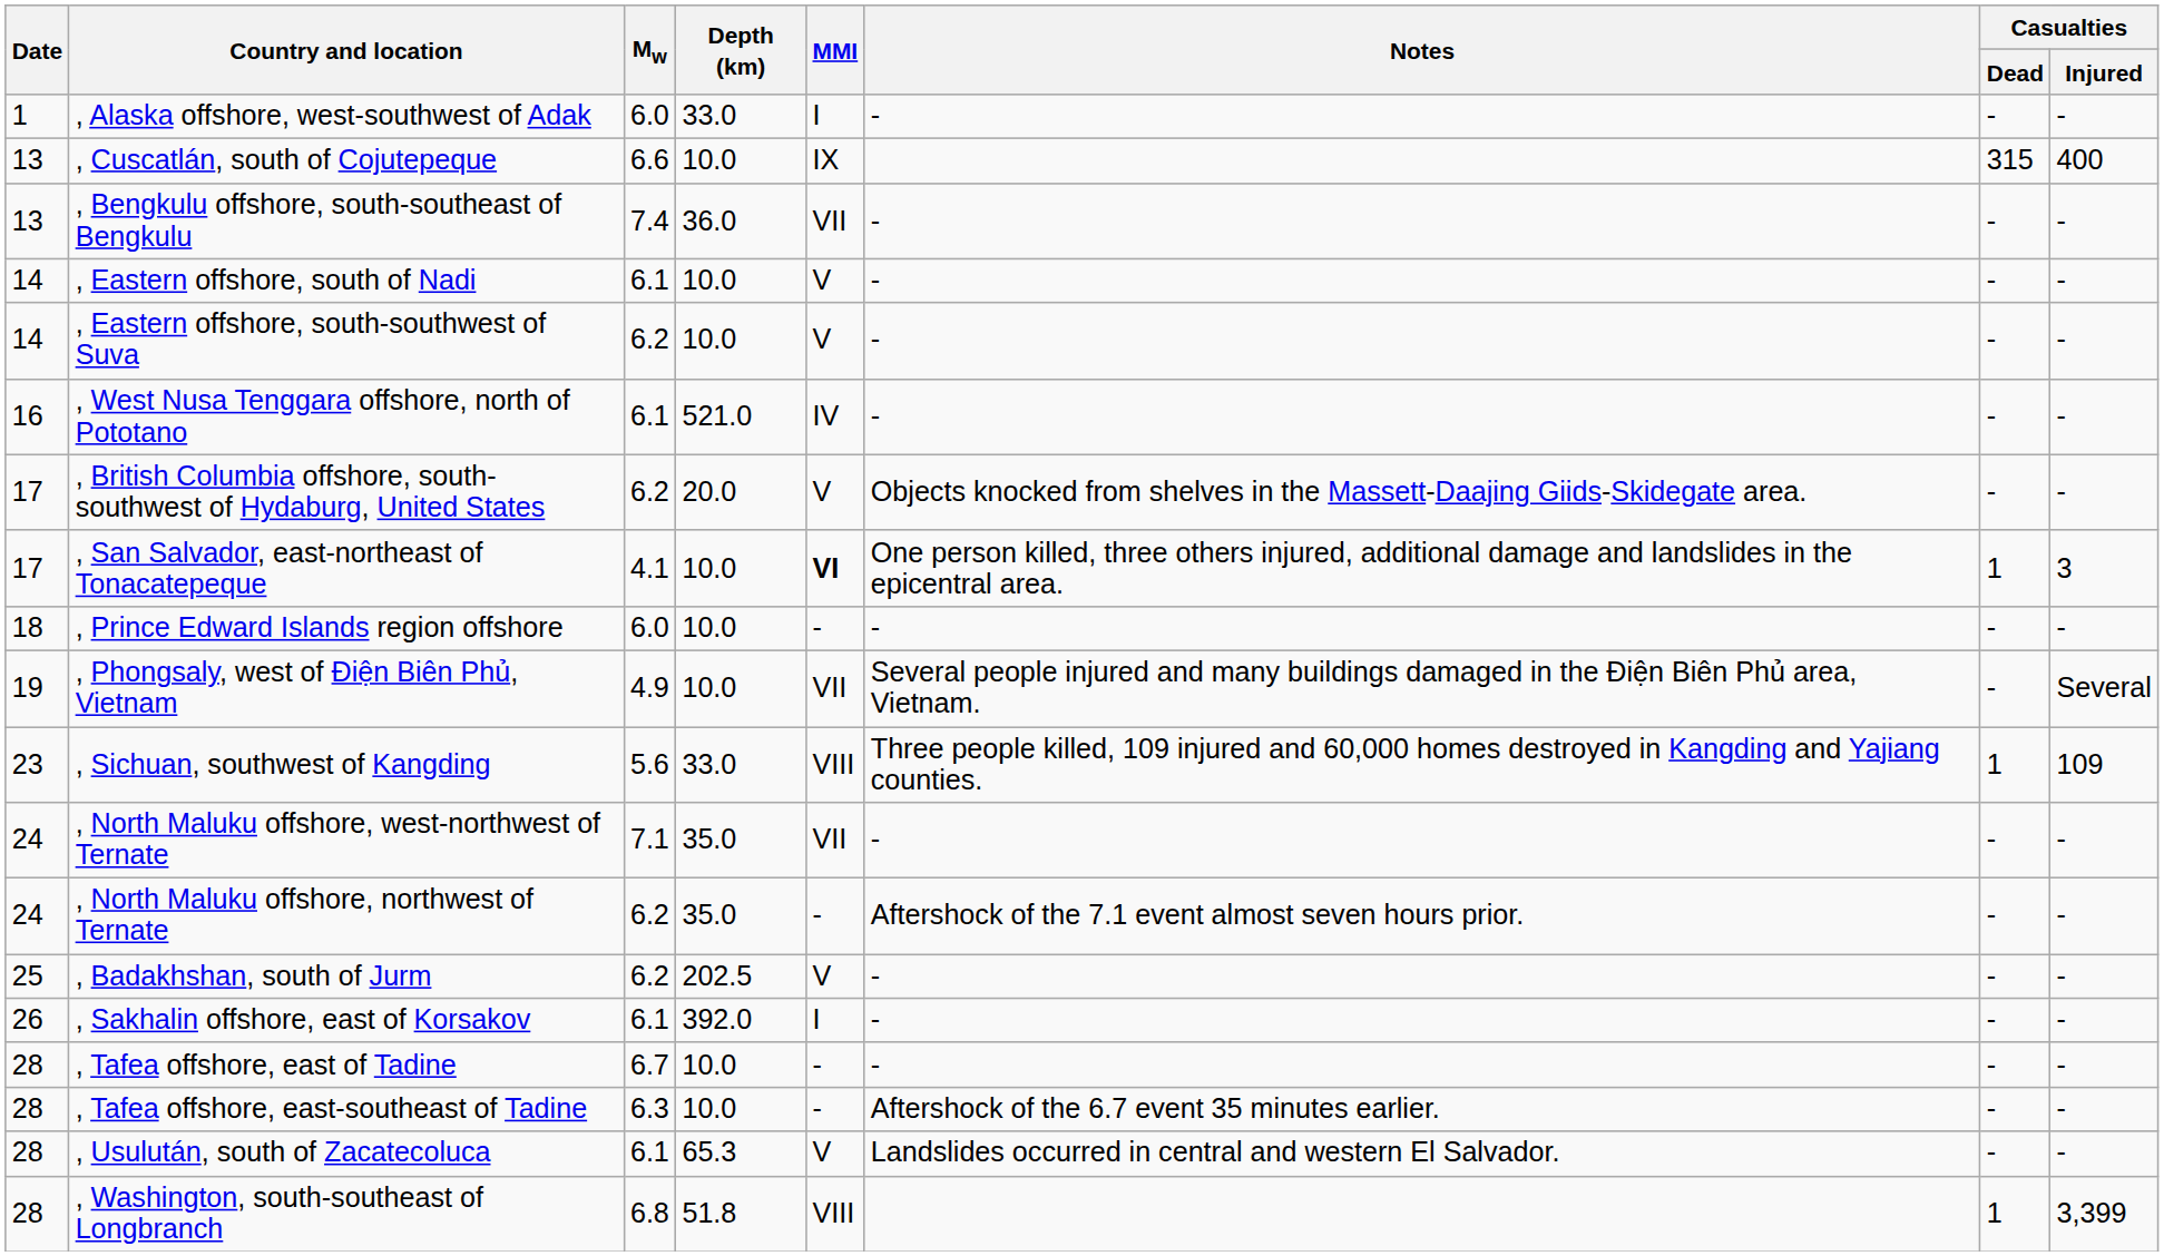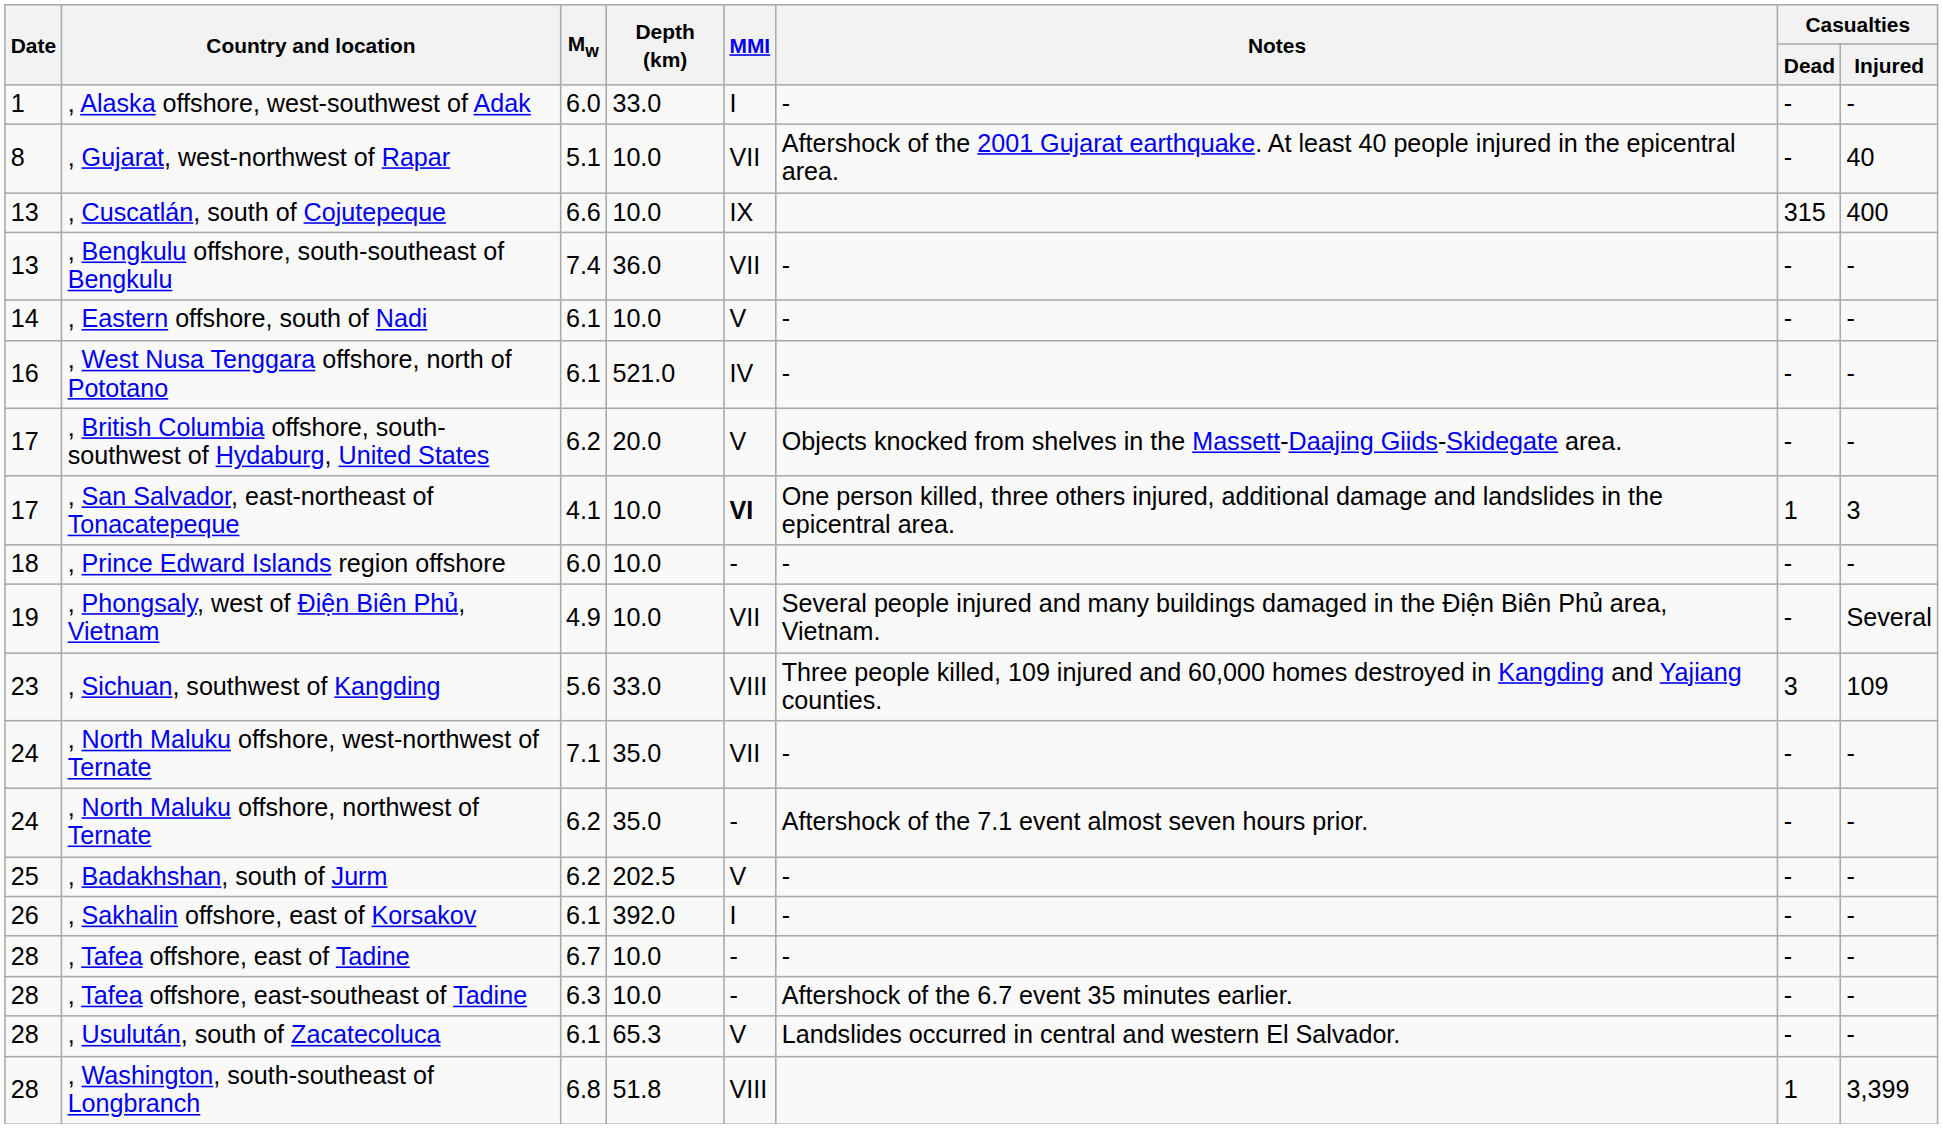 <table class="wikitable sortable" style="border:1px black;  margin-left:1em;">
 <tr>
 <th rowspan="2"><small>Date</small></th>
 <th rowspan="2" style="width: 310px"><small>Country and location</small></th>
 <th rowspan="2"><small>M<sub>w</sub></small></th>
 <th rowspan="2"><small>Depth (km)</small></th>
 <th rowspan="2"><small><a href='#'>MMI</a></small></th>
 <th rowspan="2" class="unsortable"><small>Notes</small></th>
 <th colspan="2"><small>Casualties</small></th>
 </tr>
 <tr>
 <th><small>Dead</small></th>
 <th><small>Injured</small></th>
 </tr>
 <tr>
 <td>1</td>
 <td>, <a href='#'>Alaska</a> offshore,  west-southwest of <a href='#'>Adak</a></td>
 <td>6.0</td>
 <td>33.0</td>
 <td>I</td>
 <td>-</td>
 <td>-</td>
 <td>-</td>
 </tr>
 <tr>
+<td>8</td>
+<td>, <a href='#'>Gujarat</a>,  west-northwest of <a href='#'>Rapar</a></td>
+<td>5.1</td>
+<td>10.0</td>
+<td>VII</td>
+<td>Aftershock of the <a href='#'>2001 Gujarat earthquake</a>. At least 40 people injured in the epicentral area.</td>
+<td>-</td>
+<td>40</td>
+</tr>
+<tr>
 <td>13</td>
 <td>, <a href='#'>Cuscatlán</a>,  south of <a href='#'>Cojutepeque</a></td>
 <td>6.6</td>
 <td>10.0</td>
 <td>IX</td>
 <td></td>
 <td>315</td>
 <td>400</td>
 </tr>
 <tr>
 <td>13</td>
 <td>, <a href='#'>Bengkulu</a> offshore,  south-southeast of <a href='#'>Bengkulu</a></td>
 <td>7.4</td>
 <td>36.0</td>
 <td>VII</td>
 <td>-</td>
 <td>-</td>
 <td>-</td>
 </tr>
 <tr>
 <td>14</td>
 <td>, <a href='#'>Eastern</a> offshore,  south of <a href='#'>Nadi</a></td>
 <td>6.1</td>
-<td>10.0</td>
-<td>V</td>
-<td>-</td>
-<td>-</td>
-<td>-</td>
-</tr>
-<tr>
-<td>14</td>
-<td>, <a href='#'>Eastern</a> offshore,  south-southwest of <a href='#'>Suva</a></td>
-<td>6.2</td>
 <td>10.0</td>
 <td>V</td>
 <td>-</td>
 <td>-</td>
 <td>-</td>
 </tr>
 <tr>
 <td>16</td>
 <td>, <a href='#'>West Nusa Tenggara</a> offshore,  north of <a href='#'>Pototano</a></td>
 <td>6.1</td>
 <td>521.0</td>
 <td>IV</td>
 <td>-</td>
 <td>-</td>
 <td>-</td>
 </tr>
 <tr>
 <td>17</td>
 <td>, <a href='#'>British Columbia</a> offshore,  south-southwest of <a href='#'>Hydaburg</a>, <a href='#'>United States</a></td>
 <td>6.2</td>
 <td>20.0</td>
 <td>V</td>
 <td>Objects knocked from shelves in the <a href='#'>Massett</a>-<a href='#'>Daajing Giids</a>-<a href='#'>Skidegate</a> area.</td>
 <td>-</td>
 <td>-</td>
 </tr>
 <tr>
 <td>17</td>
 <td>, <a href='#'>San Salvador</a>,  east-northeast of <a href='#'>Tonacatepeque</a></td>
 <td>4.1</td>
 <td>10.0</td>
 <td><strong>VI</strong></td>
 <td>One person killed, three others injured, additional damage and landslides in the epicentral area.</td>
 <td>1</td>
 <td>3</td>
 </tr>
 <tr>
 <td>18</td>
 <td>, <a href='#'>Prince Edward Islands</a> region offshore</td>
 <td>6.0</td>
 <td>10.0</td>
 <td>-</td>
 <td>-</td>
 <td>-</td>
 <td>-</td>
 </tr>
 <tr>
 <td>19</td>
 <td>, <a href='#'>Phongsaly</a>,  west of <a href='#'>Điện Biên Phủ</a>, <a href='#'>Vietnam</a></td>
 <td>4.9</td>
 <td>10.0</td>
 <td>VII</td>
 <td>Several people injured and many buildings damaged in the Điện Biên Phủ area, Vietnam.</td>
 <td>-</td>
 <td>Several</td>
 </tr>
 <tr>
 <td>23</td>
 <td>, <a href='#'>Sichuan</a>,  southwest of <a href='#'>Kangding</a></td>
 <td>5.6</td>
 <td>33.0</td>
 <td>VIII</td>
 <td>Three people killed, 109 injured and 60,000 homes destroyed in <a href='#'>Kangding</a> and <a href='#'>Yajiang</a> counties.</td>
-<td>1</td>
+<td>3</td>
 <td>109</td>
 </tr>
 <tr>
 <td>24</td>
 <td>, <a href='#'>North Maluku</a> offshore,  west-northwest of <a href='#'>Ternate</a></td>
 <td>7.1</td>
 <td>35.0</td>
 <td>VII</td>
 <td>-</td>
 <td>-</td>
 <td>-</td>
 </tr>
 <tr>
 <td>24</td>
 <td>, <a href='#'>North Maluku</a> offshore,  northwest of <a href='#'>Ternate</a></td>
 <td>6.2</td>
 <td>35.0</td>
 <td>-</td>
 <td>Aftershock of the 7.1 event almost seven hours prior.</td>
 <td>-</td>
 <td>-</td>
 </tr>
 <tr>
 <td>25</td>
 <td>, <a href='#'>Badakhshan</a>,  south of <a href='#'>Jurm</a></td>
 <td>6.2</td>
 <td>202.5</td>
 <td>V</td>
 <td>-</td>
 <td>-</td>
 <td>-</td>
 </tr>
 <tr>
 <td>26</td>
 <td>, <a href='#'>Sakhalin</a> offshore,  east of <a href='#'>Korsakov</a></td>
 <td>6.1</td>
 <td>392.0</td>
 <td>I</td>
 <td>-</td>
 <td>-</td>
 <td>-</td>
 </tr>
 <tr>
 <td>28</td>
 <td>, <a href='#'>Tafea</a> offshore,  east of <a href='#'>Tadine</a></td>
 <td>6.7</td>
 <td>10.0</td>
 <td>-</td>
 <td>-</td>
 <td>-</td>
 <td>-</td>
 </tr>
 <tr>
 <td>28</td>
 <td>, <a href='#'>Tafea</a> offshore,  east-southeast of <a href='#'>Tadine</a></td>
 <td>6.3</td>
 <td>10.0</td>
 <td>-</td>
 <td>Aftershock of the 6.7 event 35 minutes earlier.</td>
 <td>-</td>
 <td>-</td>
 </tr>
 <tr>
 <td>28</td>
 <td>, <a href='#'>Usulután</a>,  south of <a href='#'>Zacatecoluca</a></td>
 <td>6.1</td>
 <td>65.3</td>
 <td>V</td>
 <td>Landslides occurred in central and western El Salvador.</td>
 <td>-</td>
 <td>-</td>
 </tr>
 <tr>
 <td>28</td>
 <td>, <a href='#'>Washington</a>,  south-southeast of <a href='#'>Longbranch</a></td>
 <td>6.8</td>
 <td>51.8</td>
 <td>VIII</td>
 <td></td>
 <td>1</td>
 <td>3,399</td>
 </tr>
 <tr>
 </tr>
 </table>
